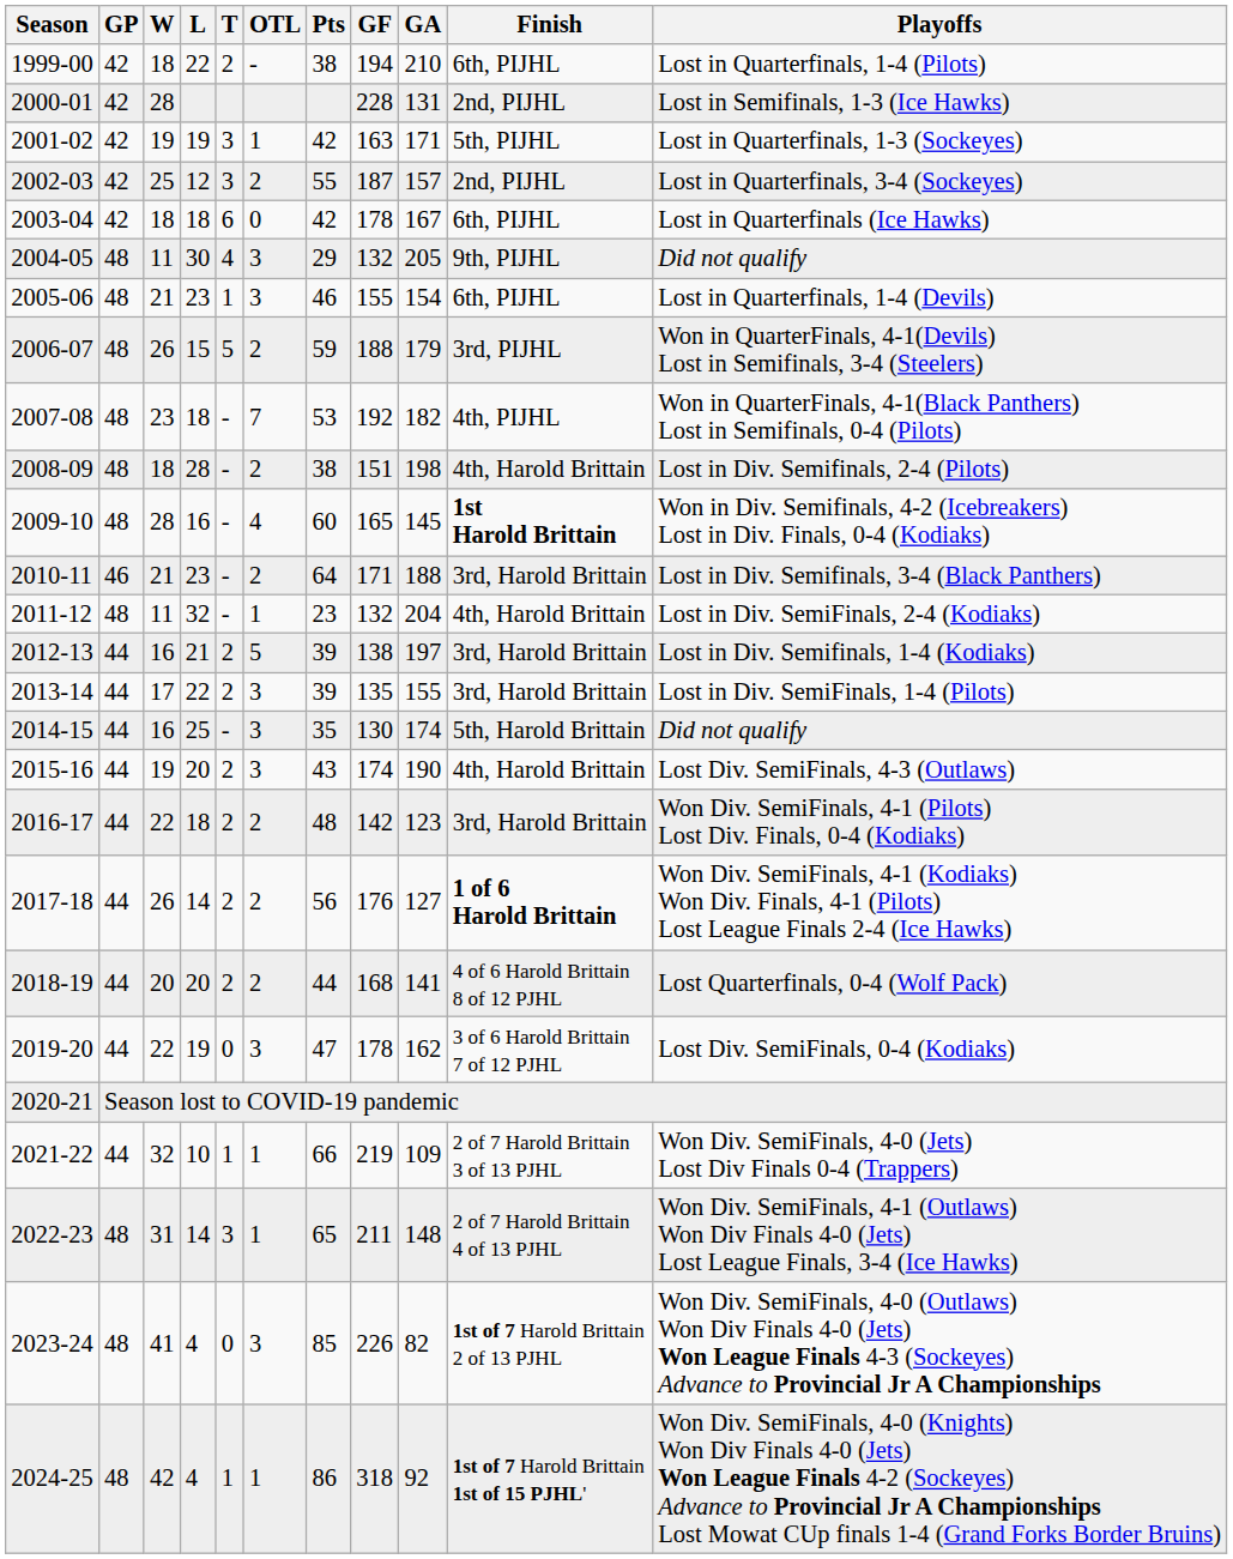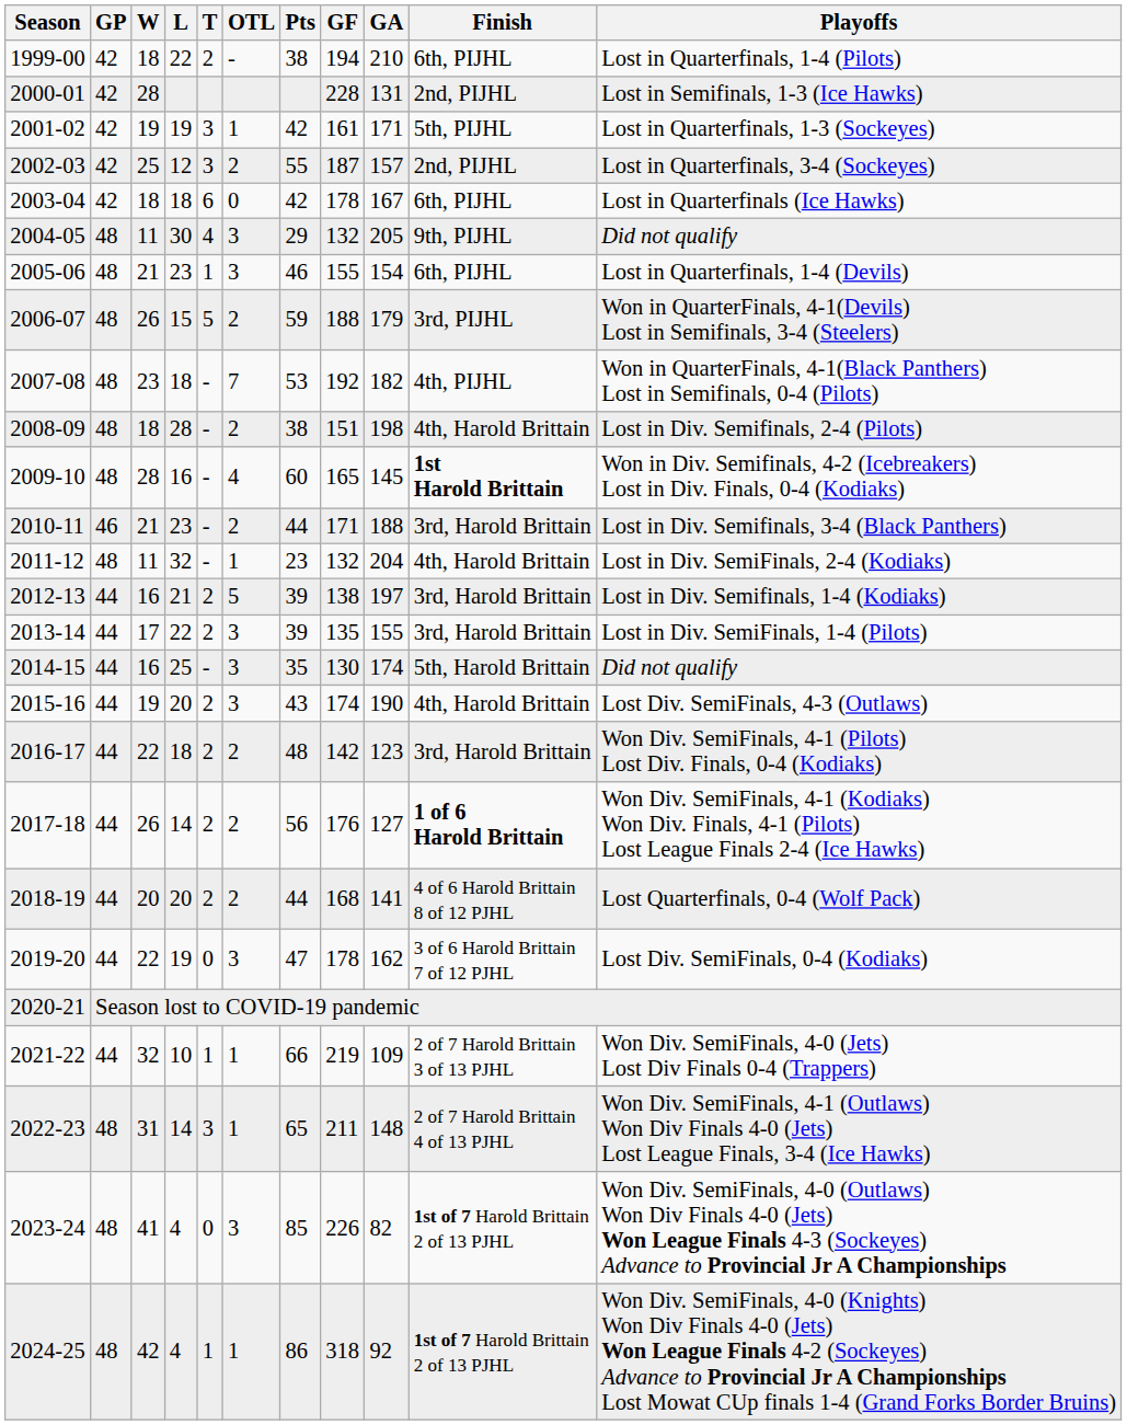 <table class="wikitable">
 <tr>
 <th>Season</th>
 <th>GP</th>
 <th>W</th>
 <th>L</th>
 <th>T</th>
 <th>OTL</th>
 <th>Pts</th>
 <th>GF</th>
 <th>GA</th>
 <th>Finish</th>
 <th>Playoffs</th>
 </tr>
 <tr>
 <td>1999-00</td>
 <td>42</td>
 <td>18</td>
 <td>22</td>
 <td>2</td>
 <td>-</td>
 <td>38</td>
 <td>194</td>
 <td>210</td>
 <td>6th, PIJHL</td>
 <td>Lost in Quarterfinals, 1-4 (<a href='#'>Pilots</a>)</td>
 </tr>
 <tr style="background:#eee;">
 <td>2000-01</td>
 <td>42</td>
 <td>28</td>
 <td></td>
 <td></td>
 <td></td>
 <td></td>
 <td>228</td>
 <td>131</td>
 <td>2nd, PIJHL</td>
 <td>Lost in Semifinals, 1-3 (<a href='#'>Ice Hawks</a>)</td>
 </tr>
 <tr>
 <td>2001-02</td>
 <td>42</td>
 <td>19</td>
 <td>19</td>
 <td>3</td>
 <td>1</td>
 <td>42</td>
-<td>163</td>
+<td>161</td>
 <td>171</td>
 <td>5th, PIJHL</td>
 <td>Lost in Quarterfinals, 1-3 (<a href='#'>Sockeyes</a>)</td>
 </tr>
 <tr style="background:#eee;">
 <td>2002-03</td>
 <td>42</td>
 <td>25</td>
 <td>12</td>
 <td>3</td>
 <td>2</td>
 <td>55</td>
 <td>187</td>
 <td>157</td>
 <td>2nd, PIJHL</td>
 <td>Lost in Quarterfinals, 3-4 (<a href='#'>Sockeyes</a>)</td>
 </tr>
 <tr>
 <td>2003-04</td>
 <td>42</td>
 <td>18</td>
 <td>18</td>
 <td>6</td>
 <td>0</td>
 <td>42</td>
 <td>178</td>
 <td>167</td>
 <td>6th, PIJHL</td>
 <td>Lost in Quarterfinals (<a href='#'>Ice Hawks</a>)</td>
 </tr>
 <tr style="background:#eee;">
 <td>2004-05</td>
 <td>48</td>
 <td>11</td>
 <td>30</td>
 <td>4</td>
 <td>3</td>
 <td>29</td>
 <td>132</td>
 <td>205</td>
 <td>9th, PIJHL</td>
 <td><em>Did not qualify</em></td>
 </tr>
 <tr>
 <td>2005-06</td>
 <td>48</td>
 <td>21</td>
 <td>23</td>
 <td>1</td>
 <td>3</td>
 <td>46</td>
 <td>155</td>
 <td>154</td>
 <td>6th, PIJHL</td>
 <td>Lost in Quarterfinals, 1-4 (<a href='#'>Devils</a>)</td>
 </tr>
 <tr style="background:#eee;">
 <td>2006-07</td>
 <td>48</td>
 <td>26</td>
 <td>15</td>
 <td>5</td>
 <td>2</td>
 <td>59</td>
 <td>188</td>
 <td>179</td>
 <td>3rd, PIJHL</td>
 <td>Won in QuarterFinals, 4-1(<a href='#'>Devils</a>)<br>Lost in Semifinals, 3-4 (<a href='#'>Steelers</a>)</td>
 </tr>
 <tr>
 <td>2007-08</td>
 <td>48</td>
 <td>23</td>
 <td>18</td>
 <td>-</td>
 <td>7</td>
 <td>53</td>
 <td>192</td>
 <td>182</td>
 <td>4th, PIJHL</td>
 <td>Won in QuarterFinals, 4-1(<a href='#'>Black Panthers</a>)<br>Lost in Semifinals, 0-4 (<a href='#'>Pilots</a>)</td>
 </tr>
 <tr style="background:#eee;">
 <td>2008-09</td>
 <td>48</td>
 <td>18</td>
 <td>28</td>
 <td>-</td>
 <td>2</td>
 <td>38</td>
 <td>151</td>
 <td>198</td>
 <td>4th, Harold Brittain</td>
 <td>Lost in Div. Semifinals, 2-4 (<a href='#'>Pilots</a>)</td>
 </tr>
 <tr>
 <td>2009-10</td>
 <td>48</td>
 <td>28</td>
 <td>16</td>
 <td>-</td>
 <td>4</td>
 <td>60</td>
 <td>165</td>
 <td>145</td>
 <td><strong>1st<br> Harold Brittain</strong></td>
 <td>Won in Div. Semifinals, 4-2 (<a href='#'>Icebreakers</a>)<br>Lost in Div. Finals, 0-4 (<a href='#'>Kodiaks</a>)</td>
 </tr>
 <tr style="background:#eee;">
 <td>2010-11</td>
 <td>46</td>
 <td>21</td>
 <td>23</td>
 <td>-</td>
 <td>2</td>
-<td>64</td>
+<td>44</td>
 <td>171</td>
 <td>188</td>
 <td>3rd, Harold Brittain</td>
 <td>Lost in Div. Semifinals, 3-4 (<a href='#'>Black Panthers</a>)</td>
 </tr>
 <tr>
 <td>2011-12</td>
 <td>48</td>
 <td>11</td>
 <td>32</td>
 <td>-</td>
 <td>1</td>
 <td>23</td>
 <td>132</td>
 <td>204</td>
 <td>4th, Harold Brittain</td>
 <td>Lost in Div. SemiFinals, 2-4 (<a href='#'>Kodiaks</a>)</td>
 </tr>
 <tr style="background:#eee;">
 <td>2012-13</td>
 <td>44</td>
 <td>16</td>
 <td>21</td>
 <td>2</td>
 <td>5</td>
 <td>39</td>
 <td>138</td>
 <td>197</td>
 <td>3rd, Harold Brittain</td>
 <td>Lost in Div. Semifinals, 1-4 (<a href='#'>Kodiaks</a>)</td>
 </tr>
 <tr>
 <td>2013-14</td>
 <td>44</td>
 <td>17</td>
 <td>22</td>
 <td>2</td>
 <td>3</td>
 <td>39</td>
 <td>135</td>
 <td>155</td>
 <td>3rd, Harold Brittain</td>
 <td>Lost in Div. SemiFinals, 1-4 (<a href='#'>Pilots</a>)</td>
 </tr>
 <tr style="background:#eee;">
 <td>2014-15</td>
 <td>44</td>
 <td>16</td>
 <td>25</td>
 <td>-</td>
 <td>3</td>
 <td>35</td>
 <td>130</td>
 <td>174</td>
 <td>5th, Harold Brittain</td>
 <td><em>Did not qualify</em></td>
 </tr>
 <tr>
 <td>2015-16</td>
 <td>44</td>
 <td>19</td>
 <td>20</td>
 <td>2</td>
 <td>3</td>
 <td>43</td>
 <td>174</td>
 <td>190</td>
 <td>4th, Harold Brittain</td>
 <td>Lost Div. SemiFinals, 4-3 (<a href='#'>Outlaws</a>)</td>
 </tr>
 <tr style="background:#eee;">
 <td>2016-17</td>
 <td>44</td>
 <td>22</td>
 <td>18</td>
 <td>2</td>
 <td>2</td>
 <td>48</td>
 <td>142</td>
 <td>123</td>
 <td>3rd, Harold Brittain</td>
 <td>Won Div. SemiFinals, 4-1 (<a href='#'>Pilots</a>)<br>Lost Div. Finals, 0-4 (<a href='#'>Kodiaks</a>)</td>
 </tr>
 <tr>
 <td>2017-18</td>
 <td>44</td>
 <td>26</td>
 <td>14</td>
 <td>2</td>
 <td>2</td>
 <td>56</td>
 <td>176</td>
 <td>127</td>
 <td><strong>1 of 6<br>Harold Brittain</strong></td>
 <td>Won Div. SemiFinals, 4-1 (<a href='#'>Kodiaks</a>)<br>Won Div. Finals, 4-1 (<a href='#'>Pilots</a>)<br>Lost League Finals 2-4 (<a href='#'>Ice Hawks</a>)</td>
 </tr>
 <tr style="background:#eee;">
 <td>2018-19</td>
 <td>44</td>
 <td>20</td>
 <td>20</td>
 <td>2</td>
 <td>2</td>
 <td>44</td>
 <td>168</td>
 <td>141</td>
 <td><small>4 of 6 Harold Brittain<br>8 of 12 PJHL</small></td>
 <td>Lost Quarterfinals, 0-4 (<a href='#'>Wolf Pack</a>)</td>
 </tr>
 <tr>
 <td>2019-20</td>
 <td>44</td>
 <td>22</td>
 <td>19</td>
 <td>0</td>
 <td>3</td>
 <td>47</td>
 <td>178</td>
 <td>162</td>
 <td><small>3 of 6 Harold Brittain<br>7 of 12 PJHL</small></td>
 <td>Lost Div. SemiFinals, 0-4 (<a href='#'>Kodiaks</a>)</td>
 </tr>
 <tr style="background:#eee;">
 <td>2020-21</td>
 <td colspan="10">Season lost to COVID-19 pandemic</td>
 </tr>
 <tr>
 <td>2021-22</td>
 <td>44</td>
 <td>32</td>
 <td>10</td>
 <td>1</td>
 <td>1</td>
 <td>66</td>
 <td>219</td>
 <td>109</td>
 <td><small>2 of 7 Harold Brittain<br>3 of 13 PJHL</small></td>
 <td>Won Div. SemiFinals, 4-0 (<a href='#'>Jets</a>)<br>Lost Div Finals 0-4 (<a href='#'>Trappers</a>)</td>
 </tr>
 <tr style="background:#eee;">
 <td>2022-23</td>
 <td>48</td>
 <td>31</td>
 <td>14</td>
 <td>3</td>
 <td>1</td>
 <td>65</td>
 <td>211</td>
 <td>148</td>
 <td><small>2 of 7 Harold Brittain<br>4 of 13 PJHL</small></td>
 <td>Won Div. SemiFinals, 4-1 (<a href='#'>Outlaws</a>)<br>Won Div Finals 4-0 (<a href='#'>Jets</a>)<br>Lost League Finals, 3-4 (<a href='#'>Ice Hawks</a>)</td>
 </tr>
 <tr>
 <td>2023-24</td>
 <td>48</td>
 <td>41</td>
 <td>4</td>
 <td>0</td>
 <td>3</td>
 <td>85</td>
 <td>226</td>
 <td>82</td>
 <td><small><strong>1st of 7</strong> Harold Brittain<br>2 of 13 PJHL</small></td>
 <td>Won Div. SemiFinals, 4-0 (<a href='#'>Outlaws</a>)<br>Won Div Finals 4-0 (<a href='#'>Jets</a>)<br><strong>Won League Finals</strong> 4-3 (<a href='#'>Sockeyes</a>)<br><em>Advance to</em> <strong>Provincial Jr A Championships</strong></td>
 </tr>
 <tr style="background:#eee;">
 <td>2024-25</td>
 <td>48</td>
 <td>42</td>
 <td>4</td>
 <td>1</td>
 <td>1</td>
 <td>86</td>
 <td>318</td>
 <td>92</td>
-<td><small><strong>1st of 7</strong> Harold Brittain<br><strong>1st of 15 PJHL</strong>'</small></td>
+<td><small><strong>1st of 7</strong> Harold Brittain<br>2 of 13 PJHL</small></td>
 <td>Won Div. SemiFinals, 4-0 (<a href='#'>Knights</a>)<br>Won Div Finals 4-0 (<a href='#'>Jets</a>)<br><strong>Won League Finals</strong> 4-2 (<a href='#'>Sockeyes</a>)<br><em>Advance to</em> <strong>Provincial Jr A Championships</strong><br>Lost Mowat CUp finals 1-4 (<a href='#'>Grand Forks Border Bruins</a>)</td>
 </tr>
 </table>
